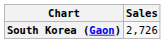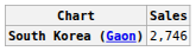 <table class="wikitable sortable plainrowheaders">
 <tr>
 <th scope="col">Chart</th>
 <th scope="col">Sales</th>
 </tr>
 <tr>
 <th scope="row"  rowspan="1">South Korea (<a href='#'>Gaon</a>)</th>
-<td align="center">2,726</td>
+<td align="center">2,746</td>
 </tr>
 </table>
